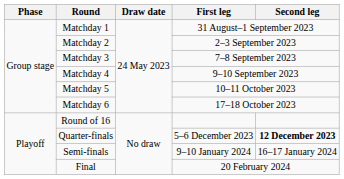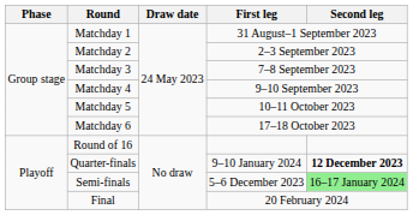 <table class="wikitable" style="text-align:center">
 <tr>
 <th>Phase</th>
 <th>Round</th>
 <th>Draw date</th>
 <th>First leg</th>
 <th>Second leg</th>
 </tr>
 <tr>
 <td rowspan=6>Group stage</td>
 <td>Matchday 1</td>
 <td rowspan=6>24 May 2023</td>
 <td colspan=2>31 August–1 September 2023</td>
 </tr>
 <tr>
 <td>Matchday 2</td>
 <td colspan=2>2–3 September 2023</td>
 </tr>
 <tr>
 <td>Matchday 3</td>
 <td colspan=2>7–8 September 2023</td>
 </tr>
 <tr>
 <td>Matchday 4</td>
 <td colspan=2>9–10 September 2023</td>
 </tr>
 <tr>
 <td>Matchday 5</td>
 <td colspan=2>10–11 October 2023</td>
 </tr>
 <tr>
 <td>Matchday 6</td>
 <td colspan=2>17–18 October 2023</td>
 </tr>
 <tr>
 <td rowspan=4>Playoff</td>
 <td>Round of 16</td>
 <td rowspan=4>No draw</td>
 <td></td>
 <td></td>
 </tr>
 <tr>
 <td>Quarter-finals</td>
-<td>5–6 December 2023</td>
+<td>9–10 January 2024</td>
 <td><strong>12 December 2023</strong></td>
 </tr>
 <tr>
 <td>Semi-finals</td>
-<td>9–10 January 2024</td>
-<td>16–17 January 2024</td>
+<td>5–6 December 2023</td>
+<td style="background: lightgreen;">16–17 January 2024</td>
 </tr>
 <tr>
 <td>Final</td>
 <td colspan=2>20 February 2024</td>
 </tr>
 </table>
